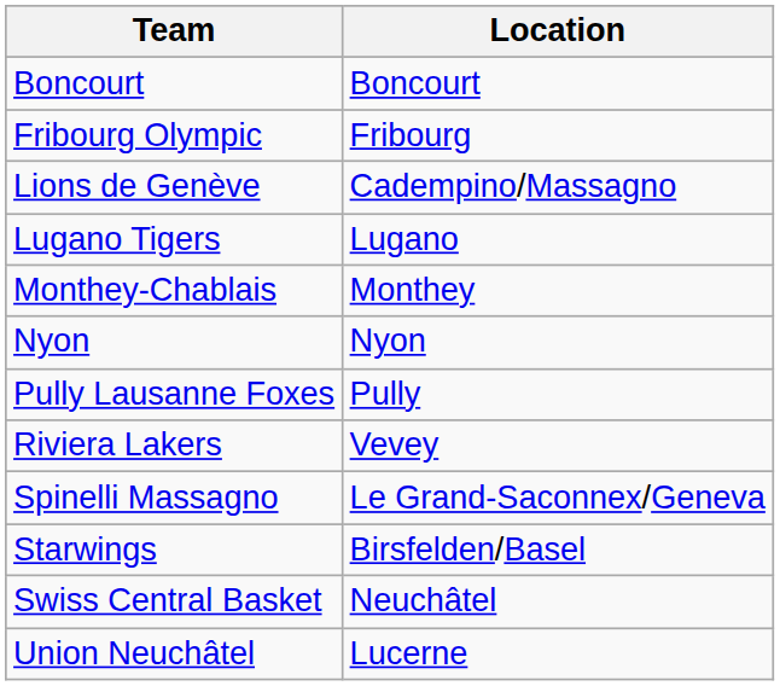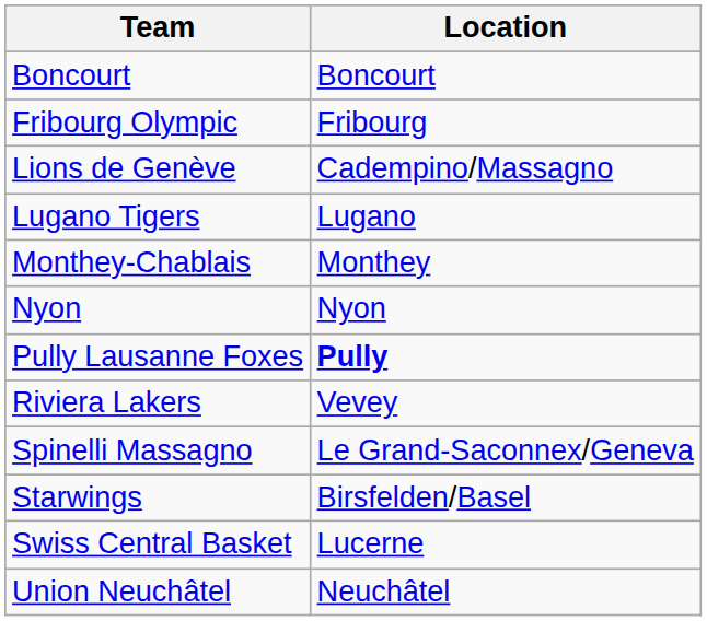 <table class="wikitable sortable">
 <tr>
 <th>Team</th>
 <th>Location</th>
 </tr>
 <tr>
 <td><a href='#'>Boncourt</a></td>
 <td><a href='#'>Boncourt</a></td>
 </tr>
 <tr>
 <td><a href='#'>Fribourg Olympic</a></td>
 <td><a href='#'>Fribourg</a></td>
 </tr>
 <tr>
 <td><a href='#'>Lions de Genève</a></td>
 <td><a href='#'>Cadempino</a>/<a href='#'>Massagno</a></td>
 </tr>
 <tr>
 <td><a href='#'>Lugano Tigers</a></td>
 <td><a href='#'>Lugano</a></td>
 </tr>
 <tr>
 <td><a href='#'>Monthey-Chablais</a></td>
 <td><a href='#'>Monthey</a></td>
 </tr>
 <tr>
 <td><a href='#'>Nyon</a></td>
 <td><a href='#'>Nyon</a></td>
 </tr>
 <tr>
 <td><a href='#'>Pully Lausanne Foxes</a></td>
-<td><a href='#'>Pully</a></td>
+<td><strong><a href='#'>Pully</a></strong></td>
 </tr>
 <tr>
 <td><a href='#'>Riviera Lakers</a></td>
 <td><a href='#'>Vevey</a></td>
 </tr>
 <tr>
 <td><a href='#'>Spinelli Massagno</a></td>
 <td><a href='#'>Le Grand-Saconnex</a>/<a href='#'>Geneva</a></td>
 </tr>
 <tr>
 <td><a href='#'>Starwings</a></td>
 <td><a href='#'>Birsfelden</a>/<a href='#'>Basel</a></td>
 </tr>
 <tr>
 <td><a href='#'>Swiss Central Basket</a></td>
-<td><a href='#'>Neuchâtel</a></td>
+<td><a href='#'>Lucerne</a></td>
 </tr>
 <tr>
 <td><a href='#'>Union Neuchâtel</a></td>
-<td><a href='#'>Lucerne</a></td>
+<td><a href='#'>Neuchâtel</a></td>
 </tr>
 </table>
